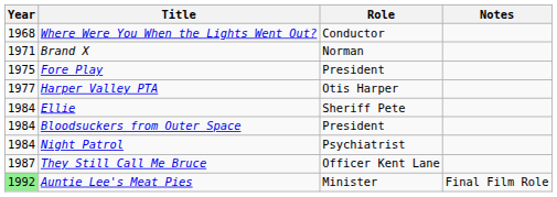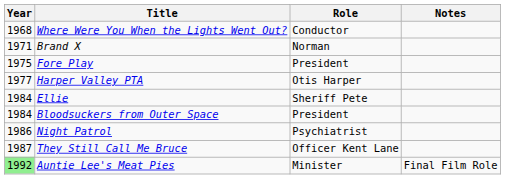 <table class="wikitable sortable">
 <tr>
 <th>Year</th>
 <th>Title</th>
 <th>Role</th>
 <th class="unsortable">Notes</th>
 </tr>
 <tr>
 <td>1968</td>
 <td><em><a href='#'>Where Were You When the Lights Went Out?</a></em></td>
 <td>Conductor</td>
 <td></td>
 </tr>
 <tr>
 <td>1971</td>
 <td><em>Brand X</em></td>
 <td>Norman</td>
 <td></td>
 </tr>
 <tr>
 <td>1975</td>
 <td><em><a href='#'>Fore Play</a></em></td>
 <td>President</td>
 <td></td>
 </tr>
 <tr>
 <td>1977</td>
 <td><em><a href='#'>Harper Valley PTA</a></em></td>
 <td>Otis Harper</td>
 <td></td>
 </tr>
 <tr>
 <td>1984</td>
 <td><em><a href='#'>Ellie</a></em></td>
 <td>Sheriff Pete</td>
 <td></td>
 </tr>
 <tr>
 <td>1984</td>
 <td><em><a href='#'>Bloodsuckers from Outer Space</a></em></td>
 <td>President</td>
 <td></td>
 </tr>
 <tr>
-<td>1984</td>
+<td>1986</td>
 <td><em><a href='#'>Night Patrol</a></em></td>
 <td>Psychiatrist</td>
 <td></td>
 </tr>
 <tr>
 <td>1987</td>
 <td><em><a href='#'>They Still Call Me Bruce</a></em></td>
 <td>Officer Kent Lane</td>
 <td></td>
 </tr>
 <tr>
 <td style="background: lightgreen;">1992</td>
 <td><em><a href='#'>Auntie Lee's Meat Pies</a></em></td>
 <td>Minister</td>
 <td>Final Film Role</td>
 </tr>
 </table>
